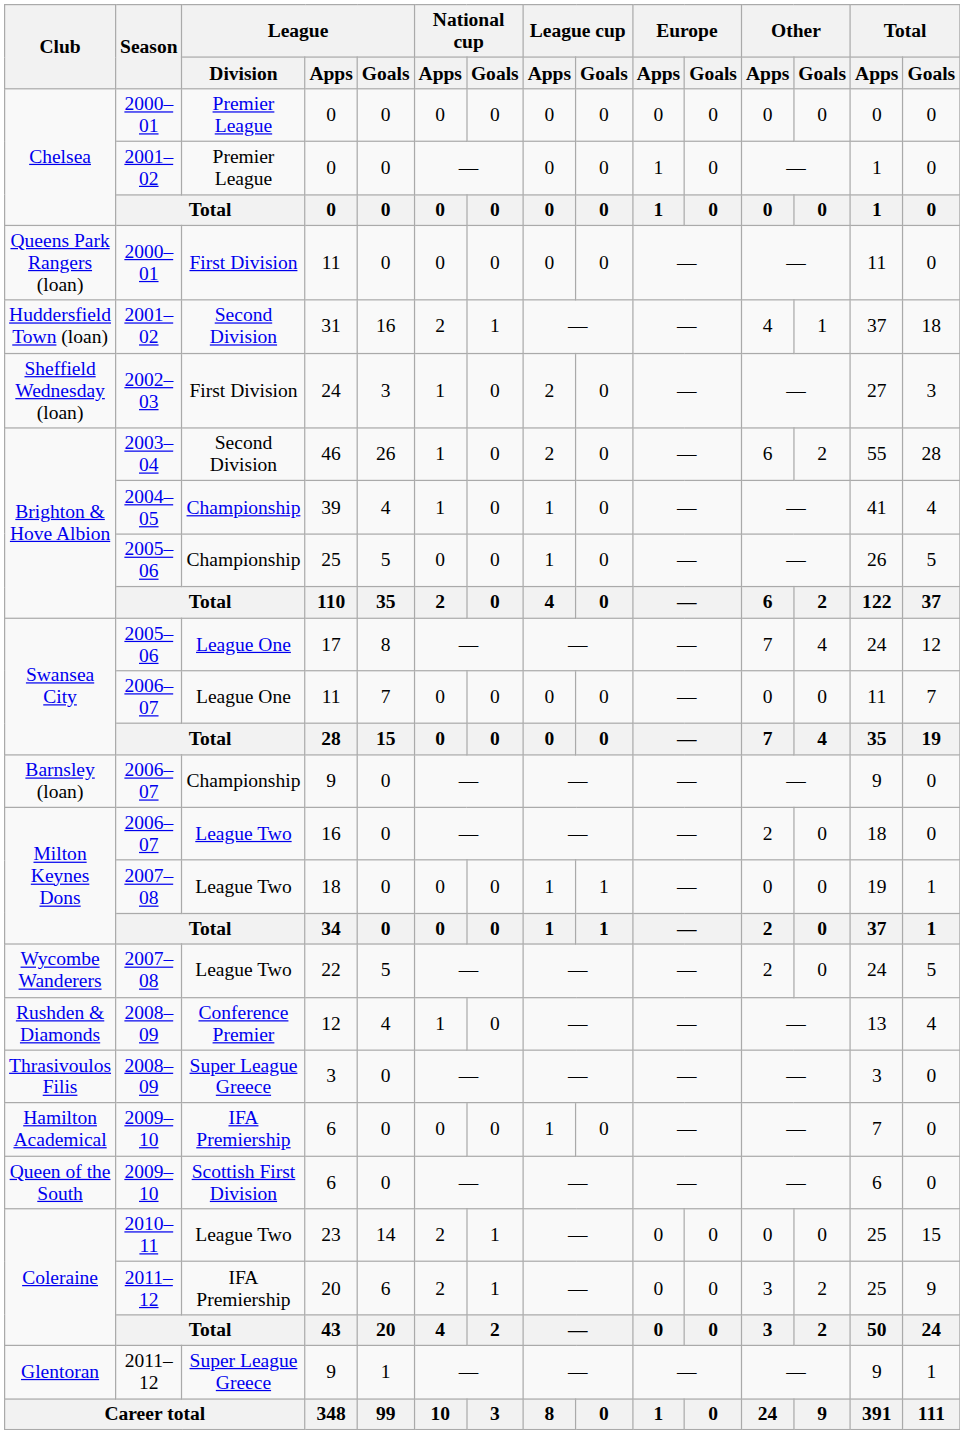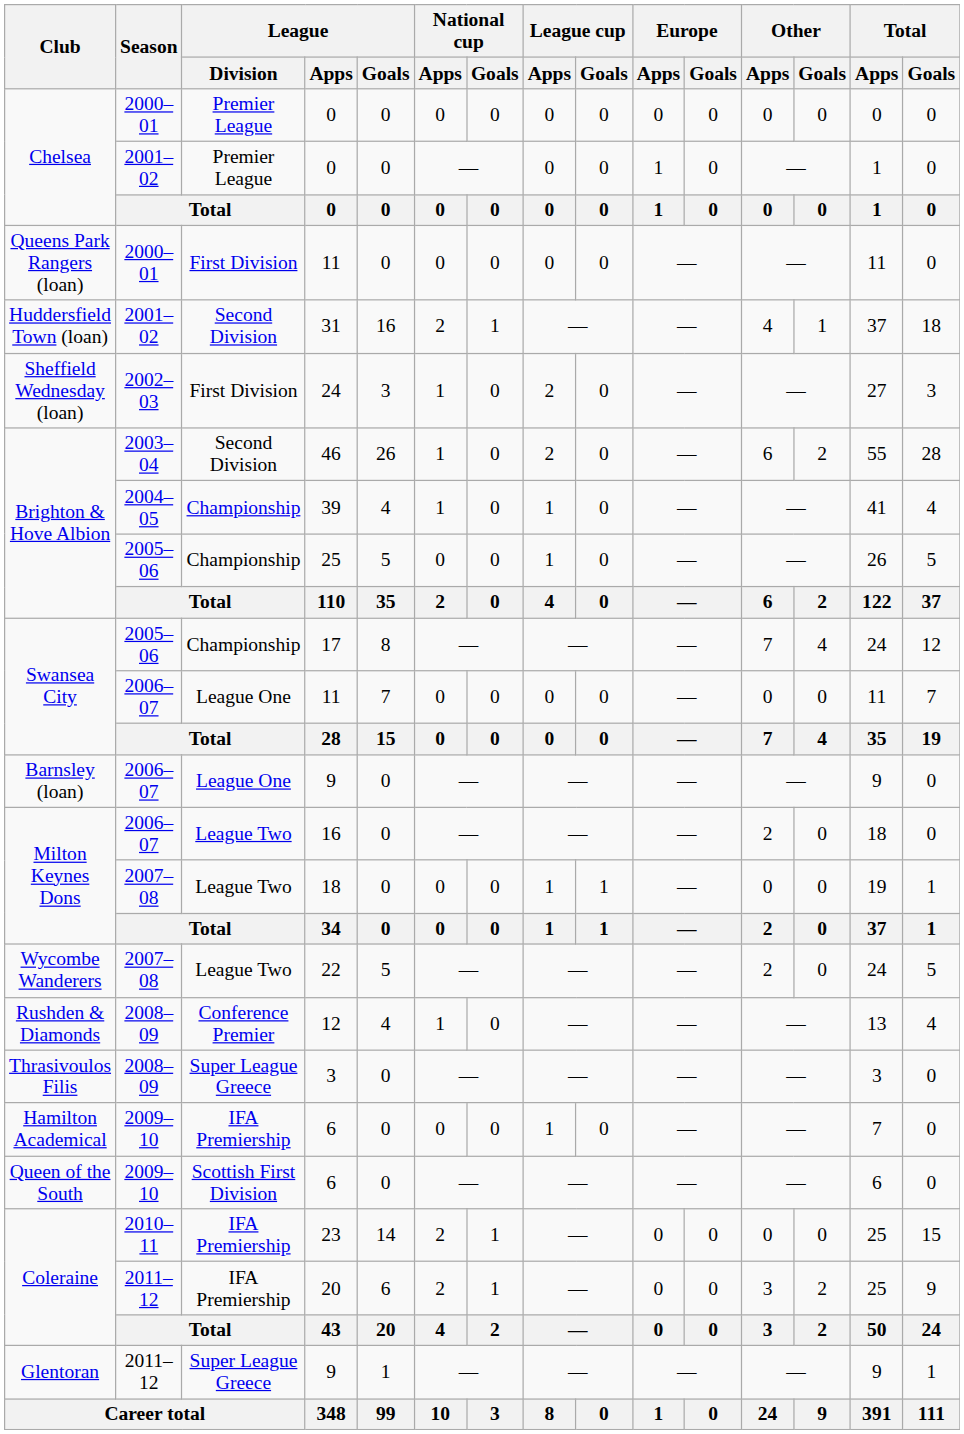 <table class="wikitable" style="text-align: center">
 <tr>
 <th rowspan="2">Club</th>
 <th rowspan="2">Season</th>
 <th colspan="3">League</th>
 <th colspan="2">National cup</th>
 <th colspan="2">League cup</th>
 <th colspan="2">Europe</th>
 <th colspan="2">Other</th>
 <th colspan="2">Total</th>
 </tr>
 <tr>
 <th>Division</th>
 <th>Apps</th>
 <th>Goals</th>
 <th>Apps</th>
 <th>Goals</th>
 <th>Apps</th>
 <th>Goals</th>
 <th>Apps</th>
 <th>Goals</th>
 <th>Apps</th>
 <th>Goals</th>
 <th>Apps</th>
 <th>Goals</th>
 </tr>
 <tr>
 <td rowspan="3"><a href='#'>Chelsea</a></td>
 <td><a href='#'>2000–01</a></td>
 <td><a href='#'>Premier League</a></td>
 <td>0</td>
 <td>0</td>
 <td>0</td>
 <td>0</td>
 <td>0</td>
 <td>0</td>
 <td>0</td>
 <td>0</td>
 <td>0</td>
 <td>0</td>
 <td>0</td>
 <td>0</td>
 </tr>
 <tr>
 <td><a href='#'>2001–02</a></td>
 <td>Premier League</td>
 <td>0</td>
 <td>0</td>
 <td colspan="2">―</td>
 <td>0</td>
 <td>0</td>
 <td>1</td>
 <td>0</td>
 <td colspan="2">―</td>
 <td>1</td>
 <td>0</td>
 </tr>
 <tr>
 <th colspan="2">Total</th>
 <th>0</th>
 <th>0</th>
 <th>0</th>
 <th>0</th>
 <th>0</th>
 <th>0</th>
 <th>1</th>
 <th>0</th>
 <th>0</th>
 <th>0</th>
 <th>1</th>
 <th>0</th>
 </tr>
 <tr>
 <td><a href='#'>Queens Park Rangers</a> (loan)</td>
 <td><a href='#'>2000–01</a></td>
 <td><a href='#'>First Division</a></td>
 <td>11</td>
 <td>0</td>
 <td>0</td>
 <td>0</td>
 <td>0</td>
 <td>0</td>
 <td colspan="2">―</td>
 <td colspan="2">―</td>
 <td>11</td>
 <td>0</td>
 </tr>
 <tr>
 <td><a href='#'>Huddersfield Town</a> (loan)</td>
 <td><a href='#'>2001–02</a></td>
 <td><a href='#'>Second Division</a></td>
 <td>31</td>
 <td>16</td>
 <td>2</td>
 <td>1</td>
 <td colspan="2">―</td>
 <td colspan="2">―</td>
 <td>4</td>
 <td>1</td>
 <td>37</td>
 <td>18</td>
 </tr>
 <tr>
 <td><a href='#'>Sheffield Wednesday</a> (loan)</td>
 <td><a href='#'>2002–03</a></td>
 <td>First Division</td>
 <td>24</td>
 <td>3</td>
 <td>1</td>
 <td>0</td>
 <td>2</td>
 <td>0</td>
 <td colspan="2">―</td>
 <td colspan="2">―</td>
 <td>27</td>
 <td>3</td>
 </tr>
 <tr>
 <td rowspan="4"><a href='#'>Brighton & Hove Albion</a></td>
 <td><a href='#'>2003–04</a></td>
 <td>Second Division</td>
 <td>46</td>
 <td>26</td>
 <td>1</td>
 <td>0</td>
 <td>2</td>
 <td>0</td>
 <td colspan="2">―</td>
 <td>6</td>
 <td>2</td>
 <td>55</td>
 <td>28</td>
 </tr>
 <tr>
 <td><a href='#'>2004–05</a></td>
 <td><a href='#'>Championship</a></td>
 <td>39</td>
 <td>4</td>
 <td>1</td>
 <td>0</td>
 <td>1</td>
 <td>0</td>
 <td colspan="2">―</td>
 <td colspan="2">―</td>
 <td>41</td>
 <td>4</td>
 </tr>
 <tr>
 <td><a href='#'>2005–06</a></td>
 <td>Championship</td>
 <td>25</td>
 <td>5</td>
 <td>0</td>
 <td>0</td>
 <td>1</td>
 <td>0</td>
 <td colspan="2">―</td>
 <td colspan="2">―</td>
 <td>26</td>
 <td>5</td>
 </tr>
 <tr>
 <th colspan="2">Total</th>
 <th>110</th>
 <th>35</th>
 <th>2</th>
 <th>0</th>
 <th>4</th>
 <th>0</th>
 <th colspan="2">―</th>
 <th>6</th>
 <th>2</th>
 <th>122</th>
 <th>37</th>
 </tr>
 <tr>
 <td rowspan="3"><a href='#'>Swansea City</a></td>
 <td><a href='#'>2005–06</a></td>
-<td><a href='#'>League One</a></td>
+<td>Championship</td>
 <td>17</td>
 <td>8</td>
 <td colspan="2">―</td>
 <td colspan="2">―</td>
 <td colspan="2">―</td>
 <td>7</td>
 <td>4</td>
 <td>24</td>
 <td>12</td>
 </tr>
 <tr>
 <td><a href='#'>2006–07</a></td>
 <td>League One</td>
 <td>11</td>
 <td>7</td>
 <td>0</td>
 <td>0</td>
 <td>0</td>
 <td>0</td>
 <td colspan="2">―</td>
 <td>0</td>
 <td>0</td>
 <td>11</td>
 <td>7</td>
 </tr>
 <tr>
 <th colspan="2">Total</th>
 <th>28</th>
 <th>15</th>
 <th>0</th>
 <th>0</th>
 <th>0</th>
 <th>0</th>
 <th colspan="2">―</th>
 <th>7</th>
 <th>4</th>
 <th>35</th>
 <th>19</th>
 </tr>
 <tr>
 <td><a href='#'>Barnsley</a> (loan)</td>
 <td><a href='#'>2006–07</a></td>
-<td>Championship</td>
+<td><a href='#'>League One</a></td>
 <td>9</td>
 <td>0</td>
 <td colspan="2">―</td>
 <td colspan="2">―</td>
 <td colspan="2">―</td>
 <td colspan="2">―</td>
 <td>9</td>
 <td>0</td>
 </tr>
 <tr>
 <td rowspan="3"><a href='#'>Milton Keynes Dons</a></td>
 <td><a href='#'>2006–07</a></td>
 <td><a href='#'>League Two</a></td>
 <td>16</td>
 <td>0</td>
 <td colspan="2">―</td>
 <td colspan="2">―</td>
 <td colspan="2">―</td>
 <td>2</td>
 <td>0</td>
 <td>18</td>
 <td>0</td>
 </tr>
 <tr>
 <td><a href='#'>2007–08</a></td>
 <td>League Two</td>
 <td>18</td>
 <td>0</td>
 <td>0</td>
 <td>0</td>
 <td>1</td>
 <td>1</td>
 <td colspan="2">―</td>
 <td>0</td>
 <td>0</td>
 <td>19</td>
 <td>1</td>
 </tr>
 <tr>
 <th colspan="2">Total</th>
 <th>34</th>
 <th>0</th>
 <th>0</th>
 <th>0</th>
 <th>1</th>
 <th>1</th>
 <th colspan="2">―</th>
 <th>2</th>
 <th>0</th>
 <th>37</th>
 <th>1</th>
 </tr>
 <tr>
 <td><a href='#'>Wycombe Wanderers</a></td>
 <td><a href='#'>2007–08</a></td>
 <td>League Two</td>
 <td>22</td>
 <td>5</td>
 <td colspan="2">―</td>
 <td colspan="2">―</td>
 <td colspan="2">―</td>
 <td>2</td>
 <td>0</td>
 <td>24</td>
 <td>5</td>
 </tr>
 <tr>
 <td><a href='#'>Rushden & Diamonds</a></td>
 <td><a href='#'>2008–09</a></td>
 <td><a href='#'>Conference Premier</a></td>
 <td>12</td>
 <td>4</td>
 <td>1</td>
 <td>0</td>
 <td colspan="2">―</td>
 <td colspan="2">―</td>
 <td colspan="2">―</td>
 <td>13</td>
 <td>4</td>
 </tr>
 <tr>
 <td><a href='#'>Thrasivoulos Filis</a></td>
 <td><a href='#'>2008–09</a></td>
 <td><a href='#'>Super League Greece</a></td>
 <td>3</td>
 <td>0</td>
 <td colspan="2">―</td>
 <td colspan="2">―</td>
 <td colspan="2">―</td>
 <td colspan="2">―</td>
 <td>3</td>
 <td>0</td>
 </tr>
 <tr>
 <td><a href='#'>Hamilton Academical</a></td>
 <td><a href='#'>2009–10</a></td>
 <td><a href='#'>IFA Premiership</a></td>
 <td>6</td>
 <td>0</td>
 <td>0</td>
 <td>0</td>
 <td>1</td>
 <td>0</td>
 <td colspan="2">―</td>
 <td colspan="2">―</td>
 <td>7</td>
 <td>0</td>
 </tr>
 <tr>
 <td><a href='#'>Queen of the South</a></td>
 <td><a href='#'>2009–10</a></td>
 <td><a href='#'>Scottish First Division</a></td>
 <td>6</td>
 <td>0</td>
 <td colspan="2">―</td>
 <td colspan="2">―</td>
 <td colspan="2">―</td>
 <td colspan="2">―</td>
 <td>6</td>
 <td>0</td>
 </tr>
 <tr>
 <td rowspan="3"><a href='#'>Coleraine</a></td>
 <td><a href='#'>2010–11</a></td>
-<td>League Two</td>
+<td><a href='#'>IFA Premiership</a></td>
 <td>23</td>
 <td>14</td>
 <td>2</td>
 <td>1</td>
 <td colspan="2">―</td>
 <td>0</td>
 <td>0</td>
 <td>0</td>
 <td>0</td>
 <td>25</td>
 <td>15</td>
 </tr>
 <tr>
 <td><a href='#'>2011–12</a></td>
 <td>IFA Premiership</td>
 <td>20</td>
 <td>6</td>
 <td>2</td>
 <td>1</td>
 <td colspan="2">―</td>
 <td>0</td>
 <td>0</td>
 <td>3</td>
 <td>2</td>
 <td>25</td>
 <td>9</td>
 </tr>
 <tr>
 <th colspan="2">Total</th>
 <th>43</th>
 <th>20</th>
 <th>4</th>
 <th>2</th>
 <th colspan="2">―</th>
 <th>0</th>
 <th>0</th>
 <th>3</th>
 <th>2</th>
 <th>50</th>
 <th>24</th>
 </tr>
 <tr>
 <td><a href='#'>Glentoran</a></td>
 <td>2011–12</td>
 <td><a href='#'>Super League Greece</a></td>
 <td>9</td>
 <td>1</td>
 <td colspan="2">―</td>
 <td colspan="2">―</td>
 <td colspan="2">―</td>
 <td colspan="2">―</td>
 <td>9</td>
 <td>1</td>
 </tr>
 <tr>
 <th colspan="3">Career total</th>
 <th>348</th>
 <th>99</th>
 <th>10</th>
 <th>3</th>
 <th>8</th>
 <th>0</th>
 <th>1</th>
 <th>0</th>
 <th>24</th>
 <th>9</th>
 <th>391</th>
 <th>111</th>
 </tr>
 </table>
